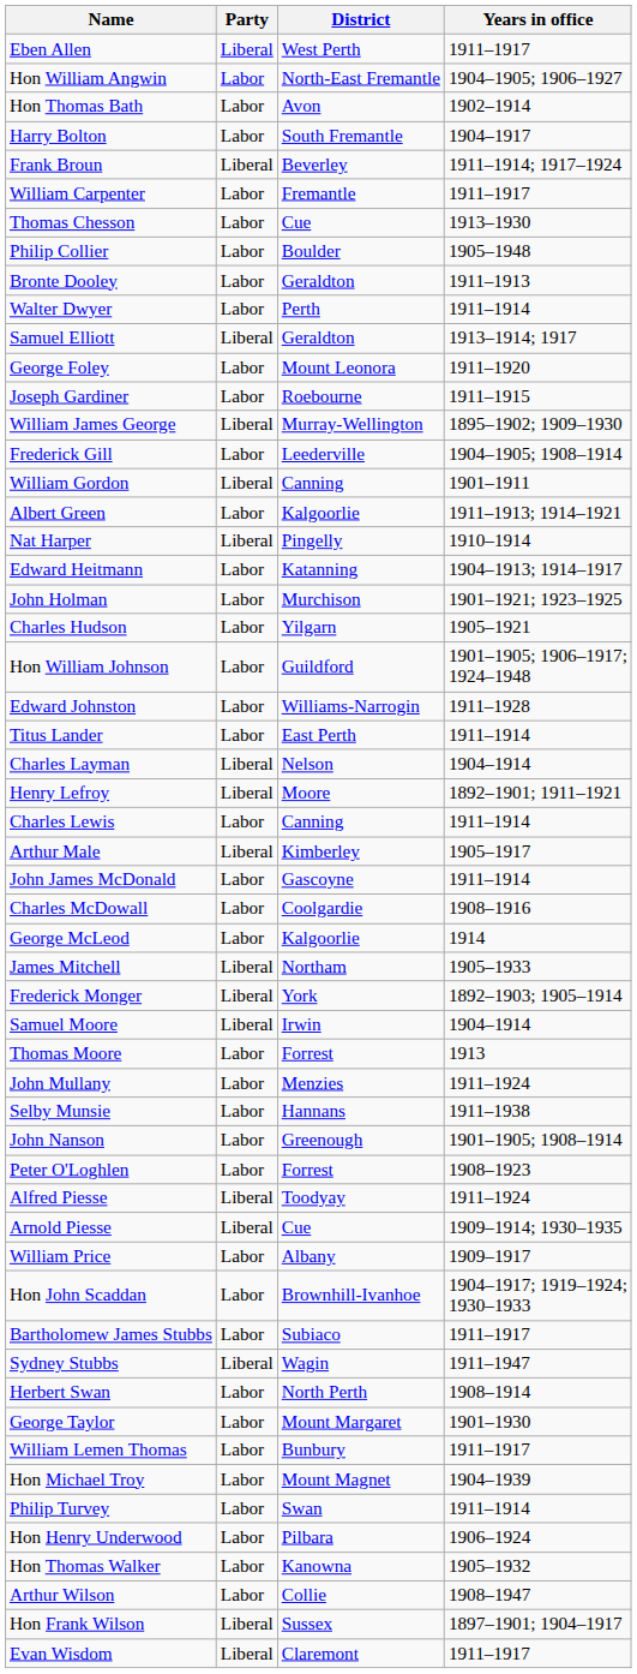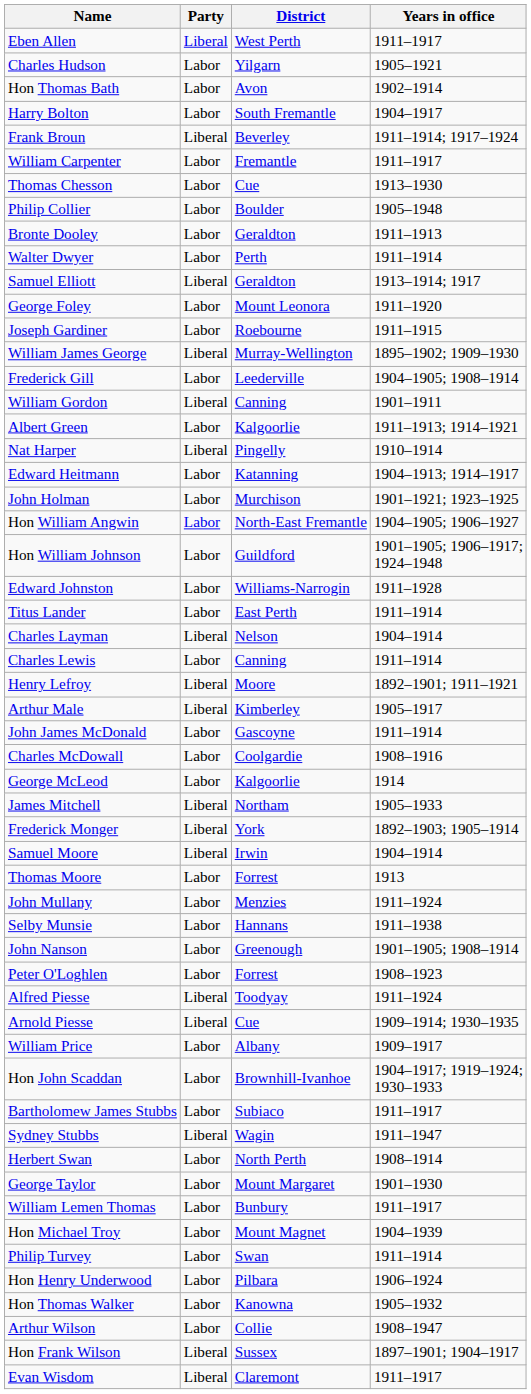 <table class="wikitable sortable">
 <tr>
 <th><strong>Name</strong></th>
 <th><strong>Party</strong></th>
 <th><strong><a href='#'>District</a></strong></th>
 <th><strong>Years in office</strong></th>
 </tr>
 <tr>
 <td><a href='#'>Eben Allen</a></td>
 <td><a href='#'>Liberal</a></td>
 <td><a href='#'>West Perth</a></td>
 <td>1911–1917</td>
 </tr>
 <tr>
-<td>Hon <a href='#'>William Angwin</a></td>
-<td><a href='#'>Labor</a></td>
-<td><a href='#'>North-East Fremantle</a></td>
-<td>1904–1905; 1906–1927</td>
+<td><a href='#'>Charles Hudson</a></td>
+<td>Labor</td>
+<td><a href='#'>Yilgarn</a></td>
+<td>1905–1921</td>
 </tr>
 <tr>
 <td>Hon <a href='#'>Thomas Bath</a></td>
 <td>Labor</td>
 <td><a href='#'>Avon</a></td>
 <td>1902–1914</td>
 </tr>
 <tr>
 <td><a href='#'>Harry Bolton</a></td>
 <td>Labor</td>
 <td><a href='#'>South Fremantle</a></td>
 <td>1904–1917</td>
 </tr>
 <tr>
 <td><a href='#'>Frank Broun</a></td>
 <td>Liberal</td>
 <td><a href='#'>Beverley</a></td>
 <td>1911–1914; 1917–1924</td>
 </tr>
 <tr>
 <td><a href='#'>William Carpenter</a></td>
 <td>Labor</td>
 <td><a href='#'>Fremantle</a></td>
 <td>1911–1917</td>
 </tr>
 <tr>
 <td><a href='#'>Thomas Chesson</a></td>
 <td>Labor</td>
 <td><a href='#'>Cue</a></td>
 <td>1913–1930</td>
 </tr>
 <tr>
 <td><a href='#'>Philip Collier</a></td>
 <td>Labor</td>
 <td><a href='#'>Boulder</a></td>
 <td>1905–1948</td>
 </tr>
 <tr>
 <td><a href='#'>Bronte Dooley</a></td>
 <td>Labor</td>
 <td><a href='#'>Geraldton</a></td>
 <td>1911–1913</td>
 </tr>
 <tr>
 <td><a href='#'>Walter Dwyer</a></td>
 <td>Labor</td>
 <td><a href='#'>Perth</a></td>
 <td>1911–1914</td>
 </tr>
 <tr>
 <td><a href='#'>Samuel Elliott</a></td>
 <td>Liberal</td>
 <td><a href='#'>Geraldton</a></td>
 <td>1913–1914; 1917</td>
 </tr>
 <tr>
 <td><a href='#'>George Foley</a></td>
 <td>Labor</td>
 <td><a href='#'>Mount Leonora</a></td>
 <td>1911–1920</td>
 </tr>
 <tr>
 <td><a href='#'>Joseph Gardiner</a></td>
 <td>Labor</td>
 <td><a href='#'>Roebourne</a></td>
 <td>1911–1915</td>
 </tr>
 <tr>
 <td><a href='#'>William James George</a></td>
 <td>Liberal</td>
 <td><a href='#'>Murray-Wellington</a></td>
 <td>1895–1902; 1909–1930</td>
 </tr>
 <tr>
 <td><a href='#'>Frederick Gill</a></td>
 <td>Labor</td>
 <td><a href='#'>Leederville</a></td>
 <td>1904–1905; 1908–1914</td>
 </tr>
 <tr>
 <td><a href='#'>William Gordon</a></td>
 <td>Liberal</td>
 <td><a href='#'>Canning</a></td>
 <td>1901–1911</td>
 </tr>
 <tr>
 <td><a href='#'>Albert Green</a></td>
 <td>Labor</td>
 <td><a href='#'>Kalgoorlie</a></td>
 <td>1911–1913; 1914–1921</td>
 </tr>
 <tr>
 <td><a href='#'>Nat Harper</a></td>
 <td>Liberal</td>
 <td><a href='#'>Pingelly</a></td>
 <td>1910–1914</td>
 </tr>
 <tr>
 <td><a href='#'>Edward Heitmann</a></td>
 <td>Labor</td>
 <td><a href='#'>Katanning</a></td>
 <td>1904–1913; 1914–1917</td>
 </tr>
 <tr>
 <td><a href='#'>John Holman</a></td>
 <td>Labor</td>
 <td><a href='#'>Murchison</a></td>
 <td>1901–1921; 1923–1925</td>
 </tr>
 <tr>
-<td><a href='#'>Charles Hudson</a></td>
-<td>Labor</td>
-<td><a href='#'>Yilgarn</a></td>
-<td>1905–1921</td>
+<td>Hon <a href='#'>William Angwin</a></td>
+<td><a href='#'>Labor</a></td>
+<td><a href='#'>North-East Fremantle</a></td>
+<td>1904–1905; 1906–1927</td>
 </tr>
 <tr>
 <td>Hon <a href='#'>William Johnson</a></td>
 <td>Labor</td>
 <td><a href='#'>Guildford</a></td>
 <td>1901–1905; 1906–1917;<br>1924–1948</td>
 </tr>
 <tr>
 <td><a href='#'>Edward Johnston</a></td>
 <td>Labor</td>
 <td><a href='#'>Williams-Narrogin</a></td>
 <td>1911–1928</td>
 </tr>
 <tr>
 <td><a href='#'>Titus Lander</a></td>
 <td>Labor</td>
 <td><a href='#'>East Perth</a></td>
 <td>1911–1914</td>
 </tr>
 <tr>
 <td><a href='#'>Charles Layman</a></td>
 <td>Liberal</td>
 <td><a href='#'>Nelson</a></td>
 <td>1904–1914</td>
 </tr>
 <tr>
+<td><a href='#'>Charles Lewis</a></td>
+<td>Labor</td>
+<td><a href='#'>Canning</a></td>
+<td>1911–1914</td>
+</tr>
+<tr>
 <td><a href='#'>Henry Lefroy</a></td>
 <td>Liberal</td>
 <td><a href='#'>Moore</a></td>
 <td>1892–1901; 1911–1921</td>
-</tr>
-<tr>
-<td><a href='#'>Charles Lewis</a></td>
-<td>Labor</td>
-<td><a href='#'>Canning</a></td>
-<td>1911–1914</td>
 </tr>
 <tr>
 <td><a href='#'>Arthur Male</a></td>
 <td>Liberal</td>
 <td><a href='#'>Kimberley</a></td>
 <td>1905–1917</td>
 </tr>
 <tr>
 <td><a href='#'>John James McDonald</a></td>
 <td>Labor</td>
 <td><a href='#'>Gascoyne</a></td>
 <td>1911–1914</td>
 </tr>
 <tr>
 <td><a href='#'>Charles McDowall</a></td>
 <td>Labor</td>
 <td><a href='#'>Coolgardie</a></td>
 <td>1908–1916</td>
 </tr>
 <tr>
 <td><a href='#'>George McLeod</a></td>
 <td>Labor</td>
 <td><a href='#'>Kalgoorlie</a></td>
 <td>1914</td>
 </tr>
 <tr>
 <td><a href='#'>James Mitchell</a></td>
 <td>Liberal</td>
 <td><a href='#'>Northam</a></td>
 <td>1905–1933</td>
 </tr>
 <tr>
 <td><a href='#'>Frederick Monger</a></td>
 <td>Liberal</td>
 <td><a href='#'>York</a></td>
 <td>1892–1903; 1905–1914</td>
 </tr>
 <tr>
 <td><a href='#'>Samuel Moore</a></td>
 <td>Liberal</td>
 <td><a href='#'>Irwin</a></td>
 <td>1904–1914</td>
 </tr>
 <tr>
 <td><a href='#'>Thomas Moore</a></td>
 <td>Labor</td>
 <td><a href='#'>Forrest</a></td>
 <td>1913</td>
 </tr>
 <tr>
 <td><a href='#'>John Mullany</a></td>
 <td>Labor</td>
 <td><a href='#'>Menzies</a></td>
 <td>1911–1924</td>
 </tr>
 <tr>
 <td><a href='#'>Selby Munsie</a></td>
 <td>Labor</td>
 <td><a href='#'>Hannans</a></td>
 <td>1911–1938</td>
 </tr>
 <tr>
 <td><a href='#'>John Nanson</a></td>
 <td>Labor</td>
 <td><a href='#'>Greenough</a></td>
 <td>1901–1905; 1908–1914</td>
 </tr>
 <tr>
 <td><a href='#'>Peter O'Loghlen</a></td>
 <td>Labor</td>
 <td><a href='#'>Forrest</a></td>
 <td>1908–1923</td>
 </tr>
 <tr>
 <td><a href='#'>Alfred Piesse</a></td>
 <td>Liberal</td>
 <td><a href='#'>Toodyay</a></td>
 <td>1911–1924</td>
 </tr>
 <tr>
 <td><a href='#'>Arnold Piesse</a></td>
 <td>Liberal</td>
 <td><a href='#'>Cue</a></td>
 <td>1909–1914; 1930–1935</td>
 </tr>
 <tr>
 <td><a href='#'>William Price</a></td>
 <td>Labor</td>
 <td><a href='#'>Albany</a></td>
 <td>1909–1917</td>
 </tr>
 <tr>
 <td>Hon <a href='#'>John Scaddan</a></td>
 <td>Labor</td>
 <td><a href='#'>Brownhill-Ivanhoe</a></td>
 <td>1904–1917; 1919–1924;<br>1930–1933</td>
 </tr>
 <tr>
 <td><a href='#'>Bartholomew James Stubbs</a></td>
 <td>Labor</td>
 <td><a href='#'>Subiaco</a></td>
 <td>1911–1917</td>
 </tr>
 <tr>
 <td><a href='#'>Sydney Stubbs</a></td>
 <td>Liberal</td>
 <td><a href='#'>Wagin</a></td>
 <td>1911–1947</td>
 </tr>
 <tr>
 <td><a href='#'>Herbert Swan</a></td>
 <td>Labor</td>
 <td><a href='#'>North Perth</a></td>
 <td>1908–1914</td>
 </tr>
 <tr>
 <td><a href='#'>George Taylor</a></td>
 <td>Labor</td>
 <td><a href='#'>Mount Margaret</a></td>
 <td>1901–1930</td>
 </tr>
 <tr>
 <td><a href='#'>William Lemen Thomas</a></td>
 <td>Labor</td>
 <td><a href='#'>Bunbury</a></td>
 <td>1911–1917</td>
 </tr>
 <tr>
 <td>Hon <a href='#'>Michael Troy</a></td>
 <td>Labor</td>
 <td><a href='#'>Mount Magnet</a></td>
 <td>1904–1939</td>
 </tr>
 <tr>
 <td><a href='#'>Philip Turvey</a></td>
 <td>Labor</td>
 <td><a href='#'>Swan</a></td>
 <td>1911–1914</td>
 </tr>
 <tr>
 <td>Hon <a href='#'>Henry Underwood</a></td>
 <td>Labor</td>
 <td><a href='#'>Pilbara</a></td>
 <td>1906–1924</td>
 </tr>
 <tr>
 <td>Hon <a href='#'>Thomas Walker</a></td>
 <td>Labor</td>
 <td><a href='#'>Kanowna</a></td>
 <td>1905–1932</td>
 </tr>
 <tr>
 <td><a href='#'>Arthur Wilson</a></td>
 <td>Labor</td>
 <td><a href='#'>Collie</a></td>
 <td>1908–1947</td>
 </tr>
 <tr>
 <td>Hon <a href='#'>Frank Wilson</a></td>
 <td>Liberal</td>
 <td><a href='#'>Sussex</a></td>
 <td>1897–1901; 1904–1917</td>
 </tr>
 <tr>
 <td><a href='#'>Evan Wisdom</a></td>
 <td>Liberal</td>
 <td><a href='#'>Claremont</a></td>
 <td>1911–1917</td>
 </tr>
 </table>
